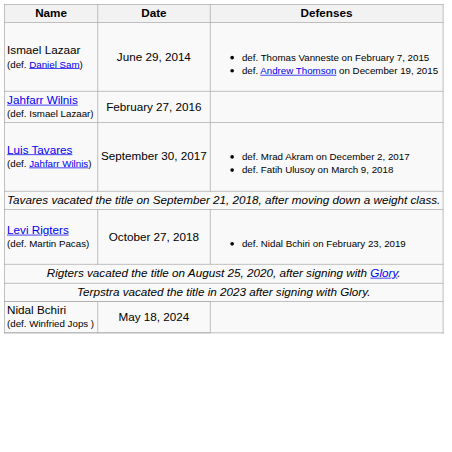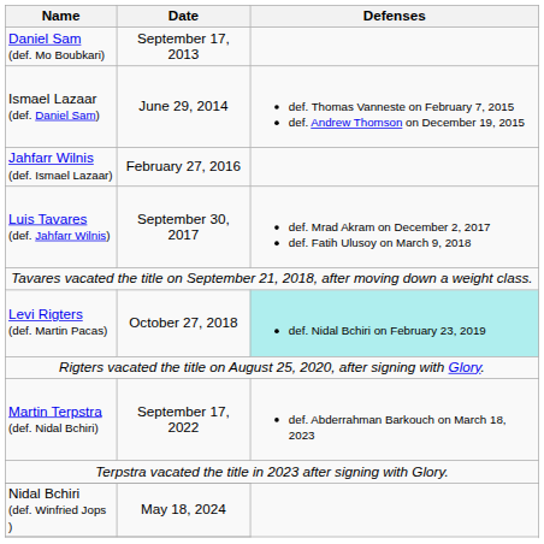 <table class="wikitable">
 <tr>
 <th>Name</th>
 <th>Date</th>
 <th>Defenses</th>
+</tr>
+<tr>
+<td align=left> <a href='#'>Daniel Sam</a> <br><small>(def. Mo Boubkari)</small></td>
+<td align=center>September 17, 2013</td>
+<td></td>
 </tr>
 <tr>
 <td align=left> Ismael Lazaar <br><small>(def. <a href='#'>Daniel Sam</a>)</small></td>
 <td align=center>June 29, 2014</td>
 <td><br><ul><li><small>def. Thomas Vanneste on February 7, 2015 </small></li><li><small>def. <a href='#'>Andrew Thomson</a> on December 19, 2015 </small></li></ul></td>
 </tr>
 <tr>
 <td align=left> <a href='#'>Jahfarr Wilnis</a> <br><small>(def. Ismael Lazaar)</small></td>
 <td align=center>February 27, 2016</td>
 <td></td>
 </tr>
 <tr>
 <td align=left> <a href='#'>Luis Tavares</a> <br><small>(def. <a href='#'>Jahfarr Wilnis</a>)</small></td>
 <td align=center>September 30, 2017</td>
 <td><br><ul><li><small>def. Mrad Akram on December 2, 2017</small></li><li><small>def. Fatih Ulusoy on March 9, 2018</small></li></ul></td>
 </tr>
 <tr>
 <td colspan=3 align=center><em>Tavares vacated the title on September 21, 2018, after moving down a weight class.</em></td>
 </tr>
 <tr>
 <td align=left> <a href='#'>Levi Rigters</a> <br><small>(def. Martin Pacas)</small></td>
 <td align=center>October 27, 2018</td>
-<td><br><ul><li><small>def. Nidal Bchiri on February 23, 2019 </small></li></ul></td>
+<td style="background: paleturquoise;"><br><ul><li><small>def. Nidal Bchiri on February 23, 2019 </small></li></ul></td>
 </tr>
 <tr>
 <td colspan=3 align=center><em>Rigters vacated the title on August 25, 2020, after signing with <a href='#'>Glory</a>.</em></td>
+</tr>
+<tr>
+<td align=left> <a href='#'>Martin Terpstra</a> <br><small>(def. Nidal Bchiri)</small></td>
+<td align=center>September 17, 2022</td>
+<td><br><ul><li><small>def. Abderrahman Barkouch on March 18, 2023</small></li></ul></td>
 </tr>
 <tr>
 <td colspan=3 align=center><em>Terpstra vacated the title in 2023 after signing with Glory.</em></td>
 </tr>
 <tr>
 </tr>
 <tr>
 <td align=left> Nidal Bchiri <br><small>(def. Winfried Jops )</small></td>
 <td align=center>May 18, 2024</td>
 </tr>
 <tr>
 </tr>
 </table>
